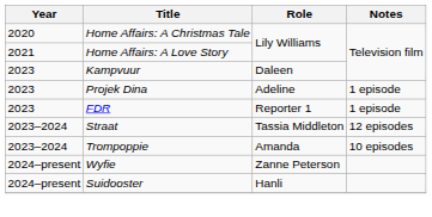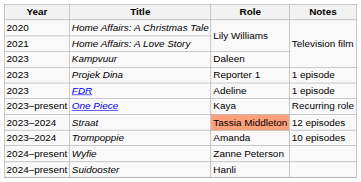 <table class="wikitable sortable">
 <tr>
 <th>Year</th>
 <th>Title</th>
 <th>Role</th>
 <th class="unsortable">Notes</th>
 </tr>
 <tr>
 <td>2020</td>
 <td><em>Home Affairs: A Christmas Tale</em></td>
 <td rowspan="2">Lily Williams</td>
 <td rowspan="3">Television film</td>
 </tr>
 <tr>
 <td>2021</td>
 <td><em>Home Affairs: A Love Story</em></td>
 </tr>
 <tr>
 <td>2023</td>
 <td><em>Kampvuur</em></td>
 <td>Daleen</td>
 </tr>
 <tr>
 <td>2023</td>
 <td><em>Projek Dina</em></td>
-<td>Adeline</td>
+<td>Reporter 1</td>
 <td>1 episode</td>
 </tr>
 <tr>
 <td>2023</td>
 <td><em><a href='#'>FDR</a></em></td>
-<td>Reporter 1</td>
+<td>Adeline</td>
 <td>1 episode</td>
+</tr>
+<tr>
+<td>2023–present</td>
+<td><em><a href='#'>One Piece</a></em></td>
+<td>Kaya</td>
+<td>Recurring role</td>
 </tr>
 <tr>
 <td>2023–2024</td>
 <td><em>Straat</em></td>
-<td>Tassia Middleton</td>
+<td style="background: lightsalmon;">Tassia Middleton</td>
 <td>12 episodes</td>
 </tr>
 <tr>
 <td>2023–2024</td>
 <td><em>Trompoppie</em></td>
 <td>Amanda</td>
 <td>10 episodes</td>
 </tr>
 <tr>
 <td>2024–present</td>
 <td><em>Wyfie</em></td>
 <td>Zanne Peterson</td>
 <td></td>
 </tr>
 <tr>
 <td>2024–present</td>
 <td><em>Suidooster</em></td>
 <td>Hanli</td>
 <td></td>
 </tr>
 <tr>
 </tr>
 </table>
